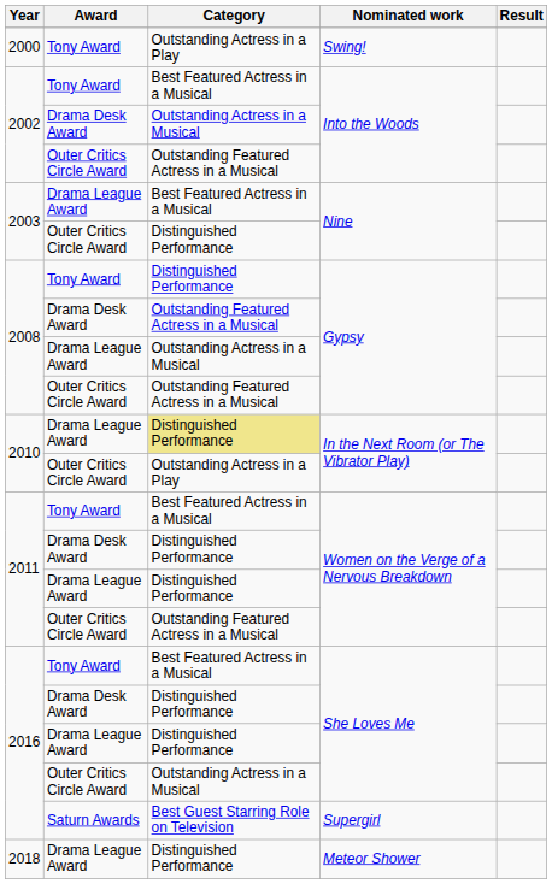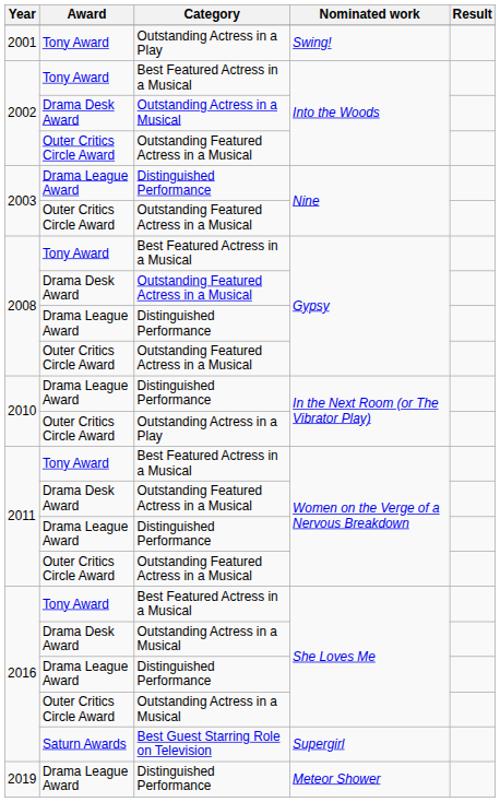 <table class="wikitable">
 <tr>
 <th>Year</th>
 <th>Award</th>
 <th>Category</th>
 <th>Nominated work</th>
 <th>Result</th>
 </tr>
 <tr>
 </tr>
 <tr>
-<td>2000</td>
+<td>2001</td>
 <td><a href='#'>Tony Award</a></td>
 <td>Outstanding Actress in a Play</td>
 <td><em><a href='#'>Swing!</a></em></td>
 <td></td>
 </tr>
 <tr>
 <td rowspan="3">2002</td>
 <td><a href='#'>Tony Award</a></td>
 <td>Best Featured Actress in a Musical</td>
 <td rowspan="3"><em><a href='#'>Into the Woods</a></em></td>
 <td></td>
 </tr>
 <tr>
 <td><a href='#'>Drama Desk Award</a></td>
 <td><a href='#'>Outstanding Actress in a Musical</a></td>
 <td></td>
 </tr>
 <tr>
 <td><a href='#'>Outer Critics Circle Award</a></td>
 <td>Outstanding Featured Actress in a Musical</td>
 <td></td>
 </tr>
 <tr>
 <td rowspan="2">2003</td>
 <td><a href='#'>Drama League Award</a></td>
-<td>Best Featured Actress in a Musical</td>
+<td><a href='#'>Distinguished Performance</a></td>
 <td rowspan="2"><em><a href='#'>Nine</a></em></td>
 <td></td>
 </tr>
 <tr>
 <td>Outer Critics Circle Award</td>
-<td>Distinguished Performance</td>
+<td>Outstanding Featured Actress in a Musical</td>
 <td></td>
 </tr>
 <tr>
 <td rowspan="4">2008</td>
 <td><a href='#'>Tony Award</a></td>
-<td><a href='#'>Distinguished Performance</a></td>
+<td>Best Featured Actress in a Musical</td>
 <td rowspan="4"><em><a href='#'>Gypsy</a></em></td>
 <td></td>
 </tr>
 <tr>
 <td>Drama Desk Award</td>
 <td><a href='#'>Outstanding Featured Actress in a Musical</a></td>
 <td></td>
 </tr>
 <tr>
 <td>Drama League Award</td>
-<td>Outstanding Actress in a Musical</td>
+<td>Distinguished Performance</td>
 <td></td>
 </tr>
 <tr>
 <td>Outer Critics Circle Award</td>
 <td>Outstanding Featured Actress in a Musical</td>
 <td></td>
 </tr>
 <tr>
 <td rowspan="2">2010</td>
 <td>Drama League Award</td>
-<td style="background: khaki;">Distinguished Performance</td>
+<td>Distinguished Performance</td>
 <td rowspan="2"><em><a href='#'>In the Next Room (or The Vibrator Play)</a></em></td>
 <td></td>
 </tr>
 <tr>
 <td>Outer Critics Circle Award</td>
 <td>Outstanding Actress in a Play</td>
 <td></td>
 </tr>
 <tr>
 <td rowspan="4">2011</td>
 <td><a href='#'>Tony Award</a></td>
 <td>Best Featured Actress in a Musical</td>
 <td rowspan="4"><em><a href='#'>Women on the Verge of a Nervous Breakdown</a></em></td>
 <td></td>
 </tr>
 <tr>
 <td>Drama Desk Award</td>
-<td>Distinguished Performance</td>
+<td>Outstanding Featured Actress in a Musical</td>
 <td></td>
 </tr>
 <tr>
 <td>Drama League Award</td>
 <td>Distinguished Performance</td>
 <td></td>
 </tr>
 <tr>
 <td>Outer Critics Circle Award</td>
 <td>Outstanding Featured Actress in a Musical</td>
 <td></td>
 </tr>
 <tr>
 <td rowspan="5">2016</td>
 <td><a href='#'>Tony Award</a></td>
 <td>Best Featured Actress in a Musical</td>
 <td rowspan="4"><em><a href='#'>She Loves Me</a></em></td>
 <td></td>
 </tr>
 <tr>
 <td>Drama Desk Award</td>
-<td>Distinguished Performance</td>
+<td>Outstanding Actress in a Musical</td>
 <td></td>
 </tr>
 <tr>
 <td>Drama League Award</td>
 <td>Distinguished Performance</td>
 <td></td>
 </tr>
 <tr>
 <td>Outer Critics Circle Award</td>
 <td>Outstanding Actress in a Musical</td>
 <td></td>
 </tr>
 <tr>
 <td><a href='#'>Saturn Awards</a></td>
 <td><a href='#'>Best Guest Starring Role on Television</a></td>
 <td><a href='#'><em>Supergirl</em></a></td>
 <td></td>
 </tr>
 <tr>
-<td>2018</td>
+<td>2019</td>
 <td>Drama League Award</td>
 <td>Distinguished Performance</td>
 <td><em><a href='#'>Meteor Shower</a></em></td>
 <td></td>
 </tr>
 </table>
